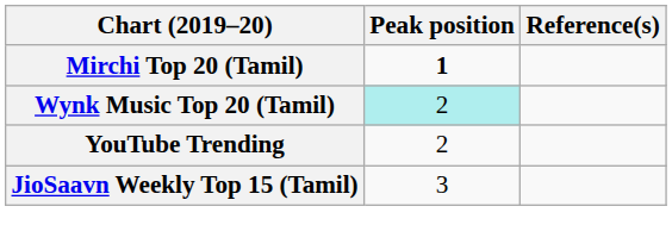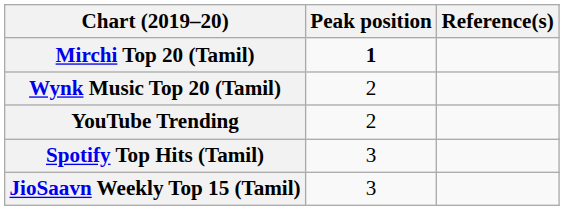 <table class="wikitable plainrowheaders sortable" style="text-align:center">
 <tr>
 <th scope="col">Chart (2019–20)</th>
 <th scope="col">Peak position</th>
 <th>Reference(s)</th>
 </tr>
 <tr>
 <th scope="row"><a href='#'>Mirchi</a> Top 20 (Tamil)</th>
 <td><strong>1</strong></td>
 <td></td>
 </tr>
 <tr>
 <th scope="row"><a href='#'>Wynk</a> Music Top 20 (Tamil)</th>
-<td style="background: paleturquoise;">2</td>
+<td>2</td>
 <td></td>
 </tr>
 <tr>
 <th scope="row">YouTube Trending</th>
 <td>2</td>
 <td></td>
 </tr>
 <tr>
+<th scope="row"><a href='#'>Spotify</a> Top Hits (Tamil)</th>
+<td>3</td>
+<td></td>
+</tr>
+<tr>
 <th scope="row"><a href='#'>JioSaavn</a> Weekly Top 15 (Tamil)</th>
 <td>3</td>
 <td></td>
 </tr>
 </table>
